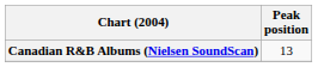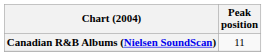 <table class="wikitable plainrowheaders sortable" style="text-align:center">
 <tr>
 <th scope="col">Chart (2004)</th>
 <th scope="col">Peak<br>position</th>
 </tr>
 <tr>
 <th scope="row">Canadian R&B Albums (<a href='#'>Nielsen SoundScan</a>)</th>
-<td style="text-align:center;">13</td>
+<td style="text-align:center;">11</td>
 </tr>
 <tr>
 </tr>
 <tr>
 </tr>
 </table>
